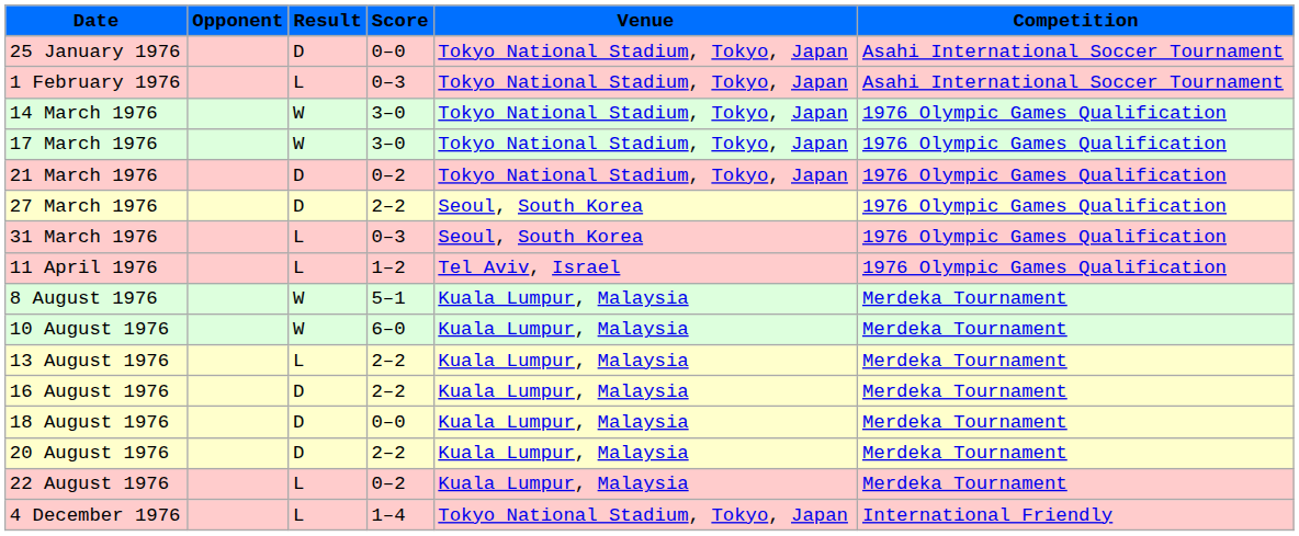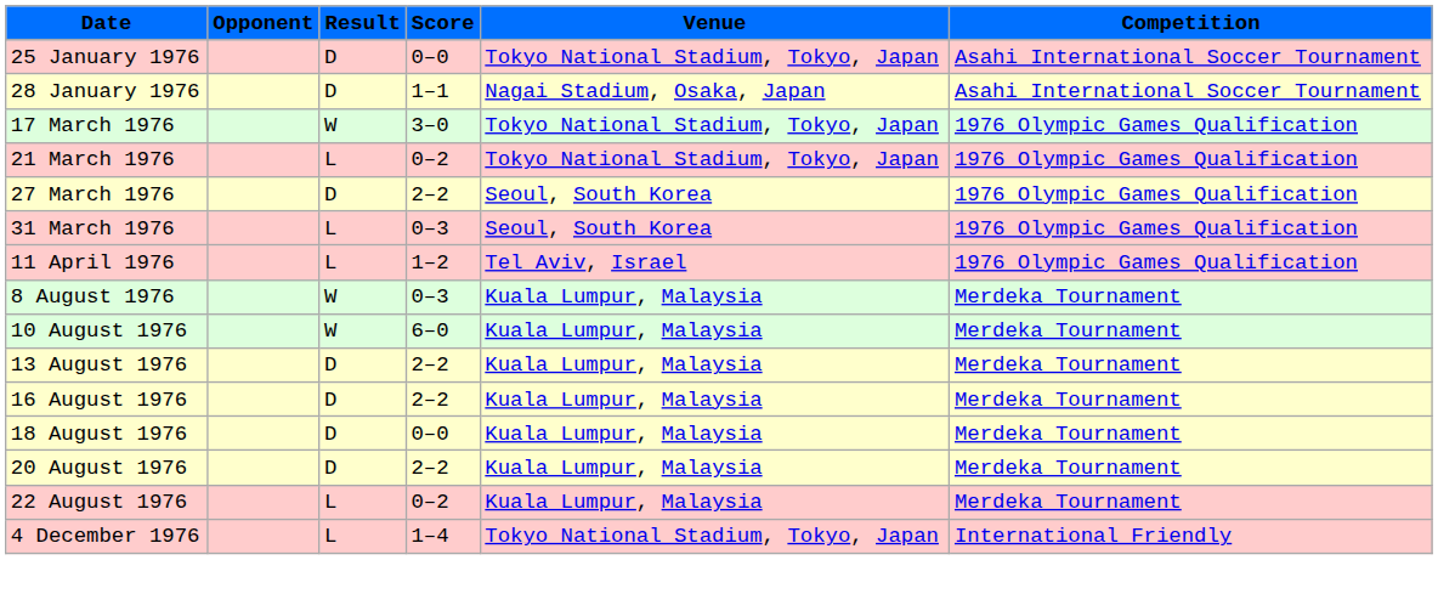 <table width=100% class="wikitable">
 <tr>
 <th style="background:#0070FF;"><span>Date</span></th>
 <th style="background:#0070FF;"><span>Opponent</span></th>
 <th style="background:#0070FF;"><span>Result</span></th>
 <th style="background:#0070FF;"><span>Score</span></th>
 <th style="background:#0070FF;"><span>Venue</span></th>
 <th style="background:#0070FF;"><span>Competition</span></th>
 </tr>
 <tr>
 </tr>
 <tr style="background:#fcc;">
 <td>25 January 1976</td>
 <td></td>
 <td>D</td>
 <td>0–0</td>
 <td> <a href='#'>Tokyo National Stadium</a>, <a href='#'>Tokyo</a>, <a href='#'>Japan</a></td>
 <td><a href='#'>Asahi International Soccer Tournament</a></td>
 </tr>
-<tr style="background:#fcc;">
-<td>1 February 1976</td>
+<tr style="background:#ffc;">
+<td>28 January 1976</td>
 <td></td>
-<td>L</td>
-<td>0–3</td>
-<td> <a href='#'>Tokyo National Stadium</a>, <a href='#'>Tokyo</a>, <a href='#'>Japan</a></td>
+<td>D</td>
+<td>1–1</td>
+<td> <a href='#'>Nagai Stadium</a>, <a href='#'>Osaka</a>, <a href='#'>Japan</a></td>
 <td><a href='#'>Asahi International Soccer Tournament</a></td>
-</tr>
-<tr style="background:#dfd;">
-<td>14 March 1976</td>
-<td></td>
-<td>W</td>
-<td>3–0</td>
-<td> <a href='#'>Tokyo National Stadium</a>, <a href='#'>Tokyo</a>, <a href='#'>Japan</a></td>
-<td><a href='#'>1976 Olympic Games Qualification</a></td>
 </tr>
 <tr style="background:#dfd;">
 <td>17 March 1976</td>
 <td></td>
 <td>W</td>
 <td>3–0</td>
 <td> <a href='#'>Tokyo National Stadium</a>, <a href='#'>Tokyo</a>, <a href='#'>Japan</a></td>
 <td><a href='#'>1976 Olympic Games Qualification</a></td>
 </tr>
 <tr style="background:#fcc;">
 <td>21 March 1976</td>
 <td></td>
-<td>D</td>
+<td>L</td>
 <td>0–2</td>
 <td> <a href='#'>Tokyo National Stadium</a>, <a href='#'>Tokyo</a>, <a href='#'>Japan</a></td>
 <td><a href='#'>1976 Olympic Games Qualification</a></td>
 </tr>
 <tr style="background:#ffc;">
 <td>27 March 1976</td>
 <td></td>
 <td>D</td>
 <td>2–2</td>
 <td> <a href='#'>Seoul</a>, <a href='#'>South Korea</a></td>
 <td><a href='#'>1976 Olympic Games Qualification</a></td>
 </tr>
 <tr style="background:#fcc;">
 <td>31 March 1976</td>
 <td></td>
 <td>L</td>
 <td>0–3</td>
 <td> <a href='#'>Seoul</a>, <a href='#'>South Korea</a></td>
 <td><a href='#'>1976 Olympic Games Qualification</a></td>
 </tr>
 <tr style="background:#fcc;">
 <td>11 April 1976</td>
 <td></td>
 <td>L</td>
 <td>1–2</td>
 <td> <a href='#'>Tel Aviv</a>, <a href='#'>Israel</a></td>
 <td><a href='#'>1976 Olympic Games Qualification</a></td>
 </tr>
 <tr style="background:#dfd;">
 <td>8 August 1976</td>
 <td></td>
 <td>W</td>
-<td>5–1</td>
+<td>0–3</td>
 <td> <a href='#'>Kuala Lumpur</a>, <a href='#'>Malaysia</a></td>
 <td><a href='#'>Merdeka Tournament</a></td>
 </tr>
 <tr style="background:#dfd;">
 <td>10 August 1976</td>
 <td></td>
 <td>W</td>
 <td>6–0</td>
 <td> <a href='#'>Kuala Lumpur</a>, <a href='#'>Malaysia</a></td>
 <td><a href='#'>Merdeka Tournament</a></td>
 </tr>
 <tr style="background:#ffc;">
 <td>13 August 1976</td>
 <td></td>
-<td>L</td>
+<td>D</td>
 <td>2–2</td>
 <td> <a href='#'>Kuala Lumpur</a>, <a href='#'>Malaysia</a></td>
 <td><a href='#'>Merdeka Tournament</a></td>
 </tr>
 <tr style="background:#ffc;">
 <td>16 August 1976</td>
 <td></td>
 <td>D</td>
 <td>2–2</td>
 <td> <a href='#'>Kuala Lumpur</a>, <a href='#'>Malaysia</a></td>
 <td><a href='#'>Merdeka Tournament</a></td>
 </tr>
 <tr style="background:#ffc;">
 <td>18 August 1976</td>
 <td></td>
 <td>D</td>
 <td>0–0</td>
 <td> <a href='#'>Kuala Lumpur</a>, <a href='#'>Malaysia</a></td>
 <td><a href='#'>Merdeka Tournament</a></td>
 </tr>
 <tr style="background:#ffc;">
 <td>20 August 1976</td>
 <td></td>
 <td>D</td>
 <td>2–2</td>
 <td> <a href='#'>Kuala Lumpur</a>, <a href='#'>Malaysia</a></td>
 <td><a href='#'>Merdeka Tournament</a></td>
 </tr>
 <tr style="background:#fcc;">
 <td>22 August 1976</td>
 <td></td>
 <td>L</td>
 <td>0–2</td>
 <td> <a href='#'>Kuala Lumpur</a>, <a href='#'>Malaysia</a></td>
 <td><a href='#'>Merdeka Tournament</a></td>
 </tr>
 <tr style="background:#fcc;">
 <td>4 December 1976</td>
 <td></td>
 <td>L</td>
 <td>1–4</td>
 <td> <a href='#'>Tokyo National Stadium</a>, <a href='#'>Tokyo</a>, <a href='#'>Japan</a></td>
 <td><a href='#'>International Friendly</a></td>
 </tr>
 </table>
